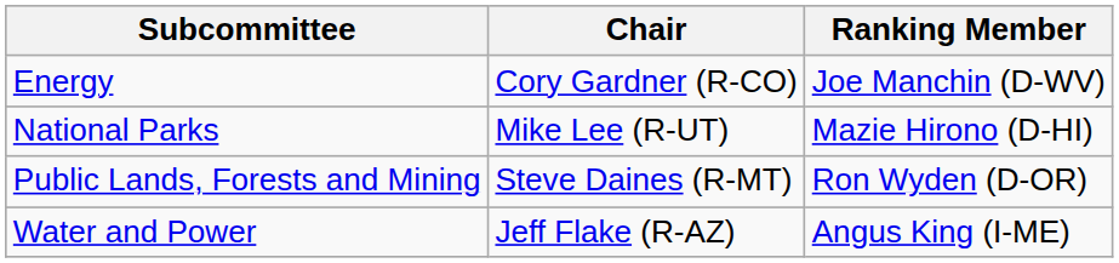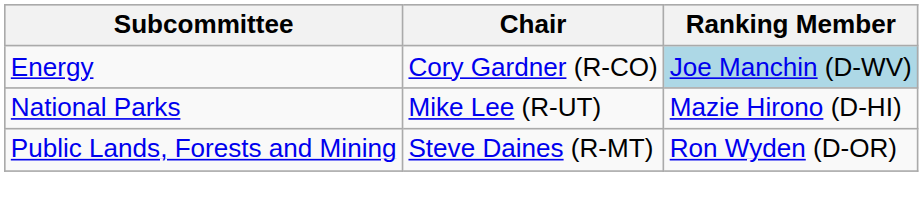 <table class=wikitable>
 <tr>
 <th>Subcommittee</th>
 <th>Chair</th>
 <th>Ranking Member</th>
 </tr>
 <tr>
 <td><a href='#'>Energy</a></td>
 <td><a href='#'>Cory Gardner</a> (R-CO)</td>
-<td><a href='#'>Joe Manchin</a> (D-WV)</td>
+<td style="background: lightblue;"><a href='#'>Joe Manchin</a> (D-WV)</td>
 </tr>
 <tr>
 <td><a href='#'>National Parks</a></td>
 <td><a href='#'>Mike Lee</a> (R-UT)</td>
 <td><a href='#'>Mazie Hirono</a> (D-HI)</td>
 </tr>
 <tr>
 <td><a href='#'>Public Lands, Forests and Mining</a></td>
 <td><a href='#'>Steve Daines</a> (R-MT)</td>
 <td><a href='#'>Ron Wyden</a> (D-OR)</td>
 </tr>
-<tr>
-<td><a href='#'>Water and Power</a></td>
-<td><a href='#'>Jeff Flake</a> (R-AZ)</td>
-<td><a href='#'>Angus King</a> (I-ME)</td>
-</tr>
 </table>
